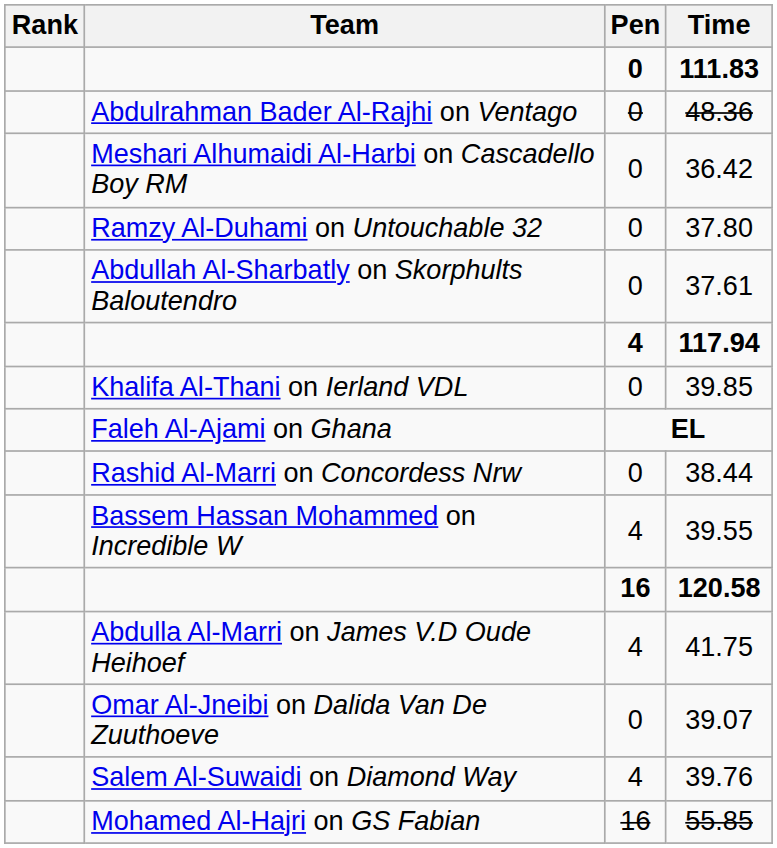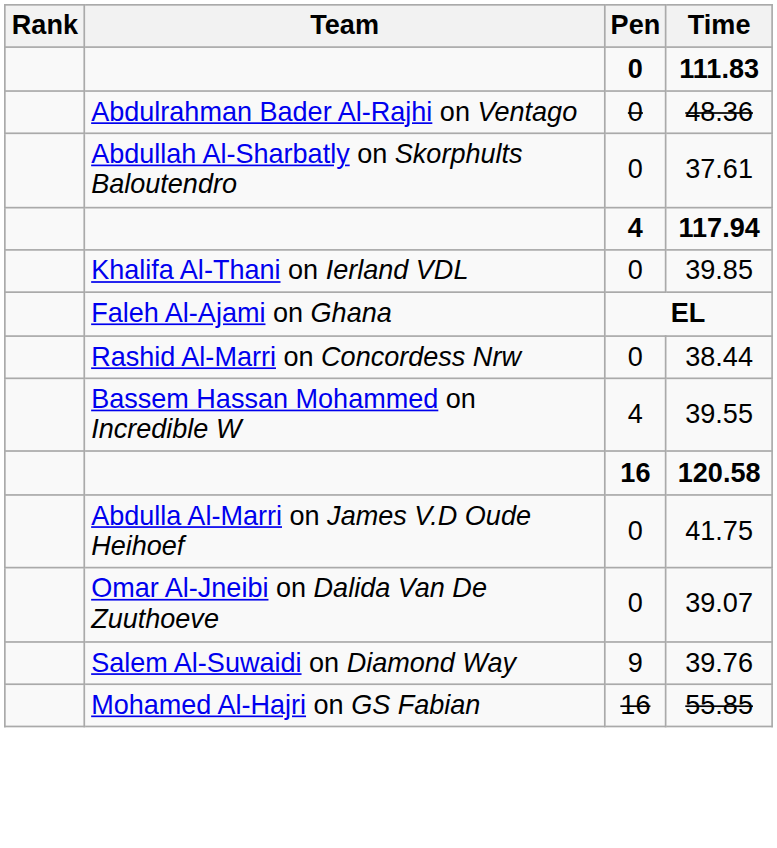 <table class=wikitable style="text-align:center">
 <tr>
 <th width=40>Rank</th>
 <th width=300>Team</th>
 <th>Pen</th>
 <th width=55>Time</th>
 </tr>
 <tr>
 <td></td>
 <td align=left></td>
 <td><strong>0</strong></td>
 <td><strong>111.83</strong></td>
 </tr>
 <tr>
 <td></td>
 <td align=left><a href='#'>Abdulrahman Bader Al-Rajhi</a> on <em>Ventago</em></td>
 <td><s>0</s></td>
 <td><s>48.36</s></td>
-</tr>
-<tr>
-<td></td>
-<td align=left><a href='#'>Meshari Alhumaidi Al-Harbi</a> on <em>Cascadello Boy RM </em></td>
-<td>0</td>
-<td>36.42</td>
-</tr>
-<tr>
-<td></td>
-<td align=left><a href='#'>Ramzy Al-Duhami</a> on <em>Untouchable 32</em></td>
-<td>0</td>
-<td>37.80</td>
 </tr>
 <tr>
 <td></td>
 <td align=left><a href='#'>Abdullah Al-Sharbatly</a> on <em>Skorphults Baloutendro</em></td>
 <td>0</td>
 <td>37.61</td>
 </tr>
 <tr>
 <td></td>
 <td align=left></td>
 <td><strong>4</strong></td>
 <td><strong>117.94</strong></td>
 </tr>
 <tr>
 <td></td>
 <td align=left><a href='#'>Khalifa Al-Thani</a> on <em>Ierland VDL</em></td>
 <td>0</td>
 <td>39.85</td>
 </tr>
 <tr>
 <td></td>
 <td align=left><a href='#'>Faleh Al-Ajami</a> on <em>Ghana</em></td>
 <td colspan=2><strong>EL</strong></td>
 </tr>
 <tr>
 <td></td>
 <td align=left><a href='#'>Rashid Al-Marri</a> on <em>Concordess Nrw</em></td>
 <td>0</td>
 <td>38.44</td>
 </tr>
 <tr>
 <td></td>
 <td align=left><a href='#'>Bassem Hassan Mohammed</a> on <em>Incredible W</em></td>
 <td>4</td>
 <td>39.55</td>
 </tr>
 <tr>
 <td></td>
 <td align=left></td>
 <td><strong>16</strong></td>
 <td><strong>120.58</strong></td>
 </tr>
 <tr>
 <td></td>
 <td align=left><a href='#'>Abdulla Al-Marri</a> on <em>James V.D Oude Heihoef </em></td>
-<td>4</td>
+<td>0</td>
 <td>41.75</td>
 </tr>
 <tr>
 <td></td>
 <td align=left><a href='#'>Omar Al-Jneibi</a> on <em>Dalida Van De Zuuthoeve </em></td>
 <td>0</td>
 <td>39.07</td>
 </tr>
 <tr>
 <td></td>
 <td align=left><a href='#'>Salem Al-Suwaidi</a> on <em>Diamond Way</em></td>
-<td>4</td>
+<td>9</td>
 <td>39.76</td>
 </tr>
 <tr>
 <td></td>
 <td align=left><a href='#'>Mohamed Al-Hajri</a> on <em>GS Fabian</em></td>
 <td><s>16</s></td>
 <td><s>55.85</s></td>
 </tr>
 </table>
